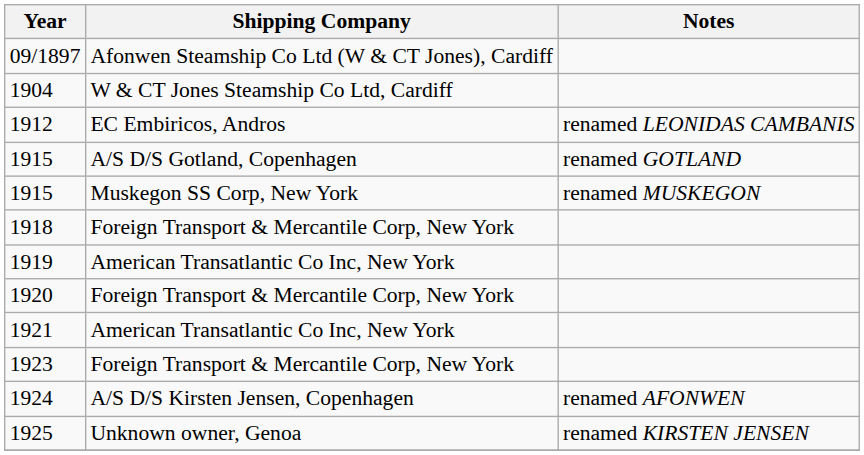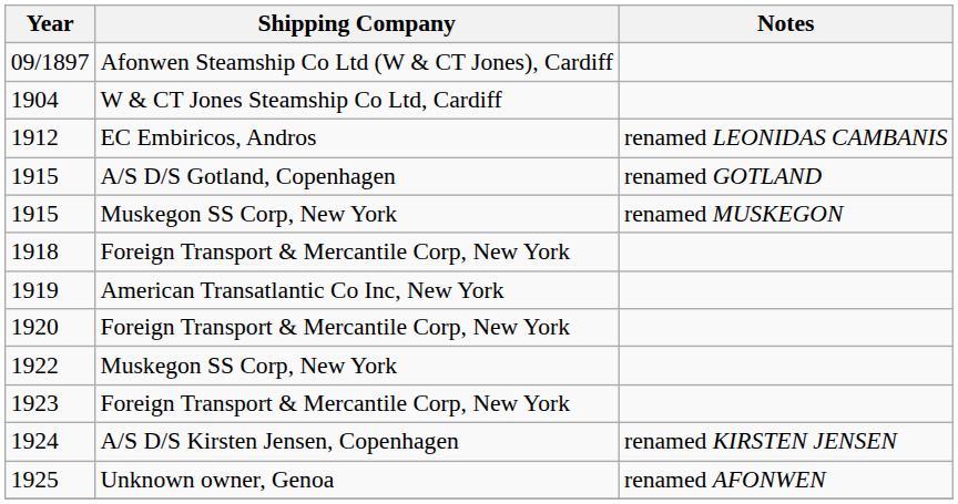 <table class="wikitable">
 <tr>
 <th valign="top">Year</th>
 <th valign="top">Shipping Company</th>
 <th valign="top">Notes</th>
 </tr>
 <tr>
 <td>09/1897</td>
 <td>Afonwen Steamship Co Ltd (W & CT Jones), Cardiff</td>
 <td></td>
 </tr>
 <tr>
 <td>1904</td>
 <td>W & CT Jones Steamship Co Ltd, Cardiff</td>
 <td></td>
 </tr>
 <tr>
 <td>1912</td>
 <td>EC Embiricos, Andros</td>
 <td>renamed <em>LEONIDAS CAMBANIS</em></td>
 </tr>
 <tr>
 <td>1915</td>
 <td>A/S D/S Gotland, Copenhagen</td>
 <td>renamed <em>GOTLAND</em></td>
 </tr>
 <tr>
 <td>1915</td>
 <td>Muskegon SS Corp, New York</td>
 <td>renamed <em>MUSKEGON</em></td>
 </tr>
 <tr>
 <td>1918</td>
 <td>Foreign Transport & Mercantile Corp, New York</td>
 <td></td>
 </tr>
 <tr>
 <td>1919</td>
 <td>American Transatlantic Co Inc, New York</td>
 <td></td>
 </tr>
 <tr>
 <td>1920</td>
 <td>Foreign Transport & Mercantile Corp, New York</td>
 <td></td>
 </tr>
 <tr>
-<td>1921</td>
-<td>American Transatlantic Co Inc, New York</td>
+<td>1922</td>
+<td>Muskegon SS Corp, New York</td>
 <td></td>
 </tr>
 <tr>
 <td>1923</td>
 <td>Foreign Transport & Mercantile Corp, New York</td>
 <td></td>
 </tr>
 <tr>
 <td>1924</td>
 <td>A/S D/S Kirsten Jensen, Copenhagen</td>
-<td>renamed <em>AFONWEN</em></td>
+<td>renamed <em>KIRSTEN JENSEN</em></td>
 </tr>
 <tr>
 <td>1925</td>
 <td>Unknown owner, Genoa</td>
-<td>renamed <em>KIRSTEN JENSEN</em></td>
+<td>renamed <em>AFONWEN</em></td>
 </tr>
 <tr>
 </tr>
 </table>
